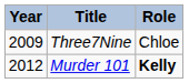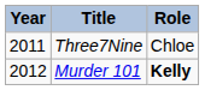 <table class="wikitable" style="font-size:90%;">
 <tr>
 <th style="background:#B0C4DE;">Year</th>
 <th style="background:#B0C4DE;">Title</th>
 <th style="background:#B0C4DE;">Role</th>
 </tr>
 <tr>
-<td>2009</td>
+<td>2011</td>
 <td><em>Three7Nine</em></td>
 <td>Chloe</td>
 </tr>
 <tr>
 <td>2012</td>
 <td><em><a href='#'>Murder 101</a></em></td>
 <td><strong>Kelly</strong></td>
 </tr>
 </table>
